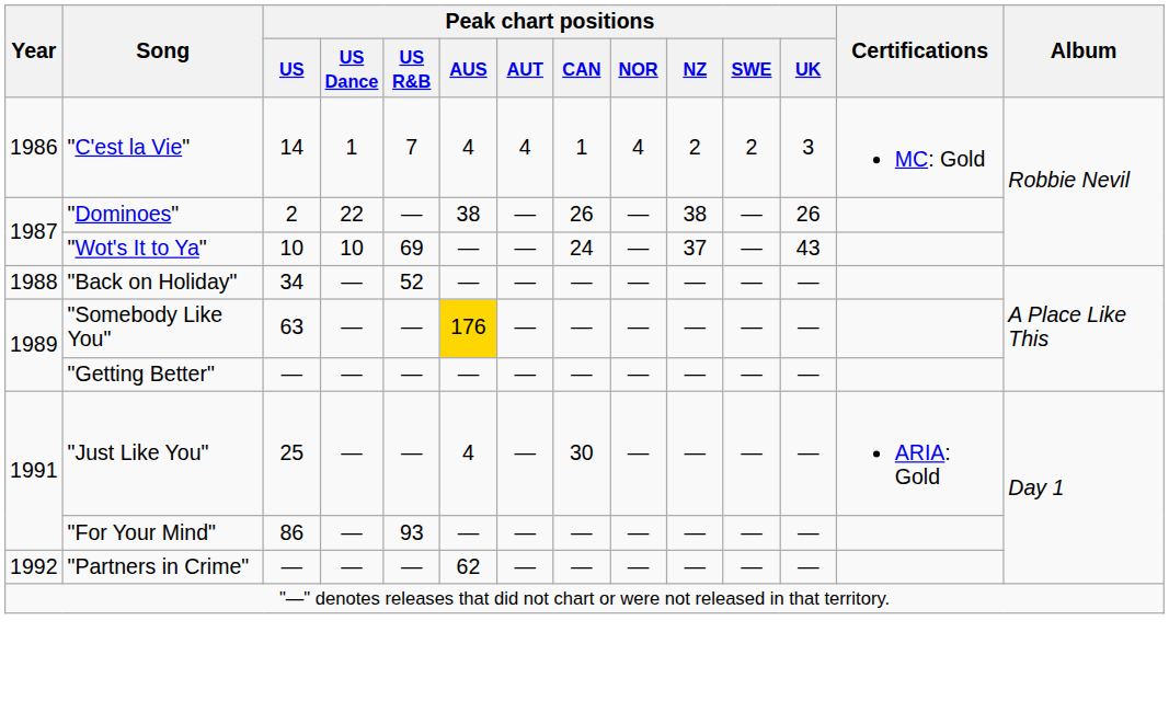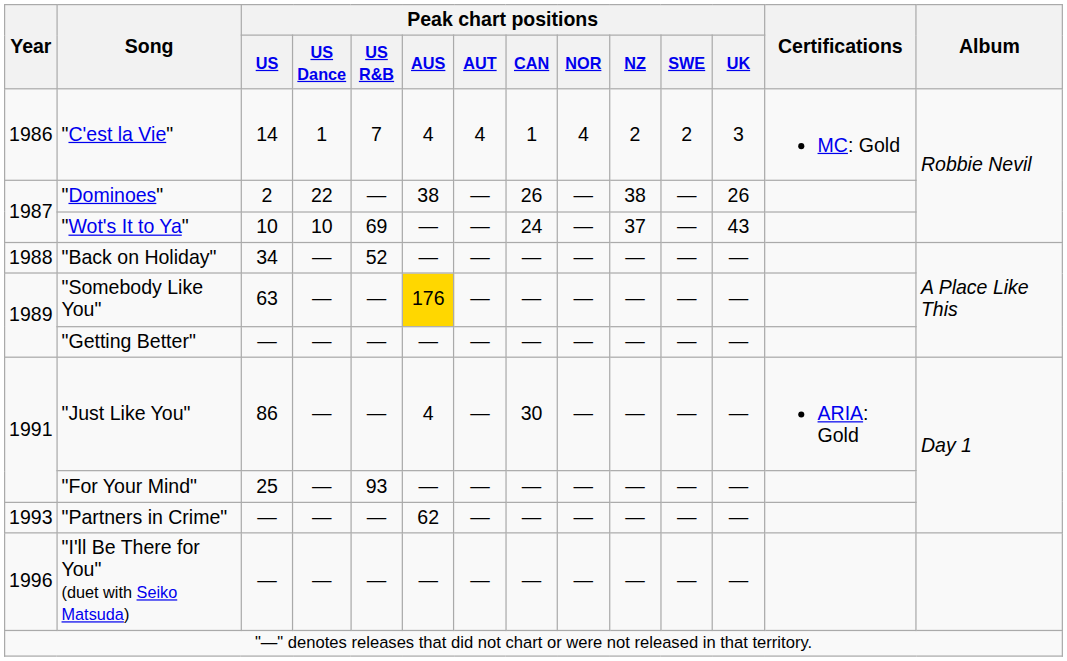 <table class="wikitable">
 <tr>
 <th scope="col" rowspan="2">Year</th>
 <th scope="col" rowspan="2">Song</th>
 <th scope="col" colspan="10">Peak chart positions</th>
 <th scope="col" rowspan="2">Certifications</th>
 <th scope="col" rowspan="2">Album</th>
 </tr>
 <tr>
 <th style="width:35px;"><small><a href='#'>US</a></small><br></th>
 <th style="width:35px;"><small><a href='#'>US Dance</a></small><br></th>
 <th style="width:35px;"><small><a href='#'>US R&B</a></small><br></th>
 <th style="width:35px;"><small><a href='#'>AUS</a></small><br></th>
 <th style="width:35px;"><small><a href='#'>AUT</a></small><br></th>
 <th style="width:35px;"><small><a href='#'>CAN</a></small><br></th>
 <th style="width:35px;"><small><a href='#'>NOR</a></small><br></th>
 <th style="width:35px;"><small><a href='#'>NZ</a></small><br></th>
 <th style="width:35px;"><small><a href='#'>SWE</a></small><br></th>
 <th style="width:35px;"><small><a href='#'>UK</a></small><br></th>
 </tr>
 <tr>
 <td>1986</td>
 <td>"<a href='#'>C'est la Vie</a>"</td>
 <td align=center>14</td>
 <td align=center>1</td>
 <td align=center>7</td>
 <td align=center>4</td>
 <td align=center>4</td>
 <td align=center>1</td>
 <td align=center>4</td>
 <td align=center>2</td>
 <td align=center>2</td>
 <td align=center>3</td>
 <td><br><ul><li><a href='#'>MC</a>: Gold</li></ul></td>
 <td rowspan="3"><em>Robbie Nevil</em></td>
 </tr>
 <tr>
 <td rowspan="2">1987</td>
 <td>"<a href='#'>Dominoes</a>"</td>
 <td align=center>2</td>
 <td align=center>22</td>
 <td align=center>―</td>
 <td align=center>38</td>
 <td align=center>―</td>
 <td align=center>26</td>
 <td align=center>―</td>
 <td align=center>38</td>
 <td align=center>—</td>
 <td align=center>26</td>
 <td></td>
 </tr>
 <tr>
 <td>"<a href='#'>Wot's It to Ya</a>"</td>
 <td align=center>10</td>
 <td align=center>10</td>
 <td align=center>69</td>
 <td align=center>—</td>
 <td align=center>―</td>
 <td align=center>24</td>
 <td align=center>―</td>
 <td align=center>37</td>
 <td align=center>―</td>
 <td align=center>43</td>
 <td></td>
 </tr>
 <tr>
 <td>1988</td>
 <td>"Back on Holiday"</td>
 <td align=center>34</td>
 <td align=center>―</td>
 <td align=center>52</td>
 <td align=center>―</td>
 <td align=center>―</td>
 <td align=center>―</td>
 <td align=center>―</td>
 <td align=center>―</td>
 <td align=center>―</td>
 <td align=center>―</td>
 <td></td>
 <td rowspan="3"><em>A Place Like This</em></td>
 </tr>
 <tr>
 <td rowspan="2">1989</td>
 <td>"Somebody Like You"</td>
 <td align=center>63</td>
 <td align=center>―</td>
 <td align=center>―</td>
 <td align=center style="background: gold;">176</td>
 <td align=center>―</td>
 <td align=center>―</td>
 <td align=center>―</td>
 <td align=center>―</td>
 <td align=center>―</td>
 <td align=center>―</td>
 <td></td>
 </tr>
 <tr>
 <td>"Getting Better"</td>
 <td align=center>―</td>
 <td align=center>―</td>
 <td align=center>―</td>
 <td align=center>―</td>
 <td align=center>―</td>
 <td align=center>―</td>
 <td align=center>―</td>
 <td align=center>―</td>
 <td align=center>―</td>
 <td align=center>—</td>
 <td></td>
 </tr>
 <tr>
 <td rowspan="2">1991</td>
 <td>"Just Like You"</td>
-<td align=center>25</td>
+<td align=center>86</td>
 <td align=center>―</td>
 <td align=center>―</td>
 <td align=center>4</td>
 <td align=center>―</td>
 <td align=center>30</td>
 <td align=center>―</td>
 <td align=center>―</td>
 <td align=center>―</td>
 <td align=center>―</td>
 <td><br><ul><li><a href='#'>ARIA</a>: Gold</li></ul></td>
 <td rowspan="3"><em>Day 1</em></td>
 </tr>
 <tr>
 <td>"For Your Mind"</td>
-<td align=center>86</td>
+<td align=center>25</td>
 <td align=center>―</td>
 <td align=center>93</td>
 <td align=center>―</td>
 <td align=center>―</td>
 <td align=center>―</td>
 <td align=center>―</td>
 <td align=center>―</td>
 <td align=center>―</td>
 <td align=center>―</td>
 <td></td>
 </tr>
 <tr>
-<td>1992</td>
+<td>1993</td>
 <td>"Partners in Crime"</td>
 <td align=center>―</td>
 <td align=center>―</td>
 <td align=center>—</td>
 <td align=center>62</td>
 <td align=center>―</td>
 <td align=center>―</td>
 <td align=center>―</td>
 <td align=center>―</td>
 <td align=center>―</td>
 <td align=center>―</td>
 <td></td>
 </tr>
 <tr>
+<td>1996</td>
+<td>"I'll Be There for You" <br><small>(duet with <a href='#'>Seiko Matsuda</a>)</small></td>
+<td align=center>―</td>
+<td align=center>―</td>
+<td align=center>―</td>
+<td align=center>―</td>
+<td align=center>―</td>
+<td align=center>―</td>
+<td align=center>―</td>
+<td align=center>―</td>
+<td align=center>―</td>
+<td align=center>—</td>
+<td></td>
+<td></td>
+</tr>
+<tr>
 <td colspan="14" style="text-align:center; font-size:85%">"—" denotes releases that did not chart or were not released in that territory.</td>
 </tr>
 </table>
